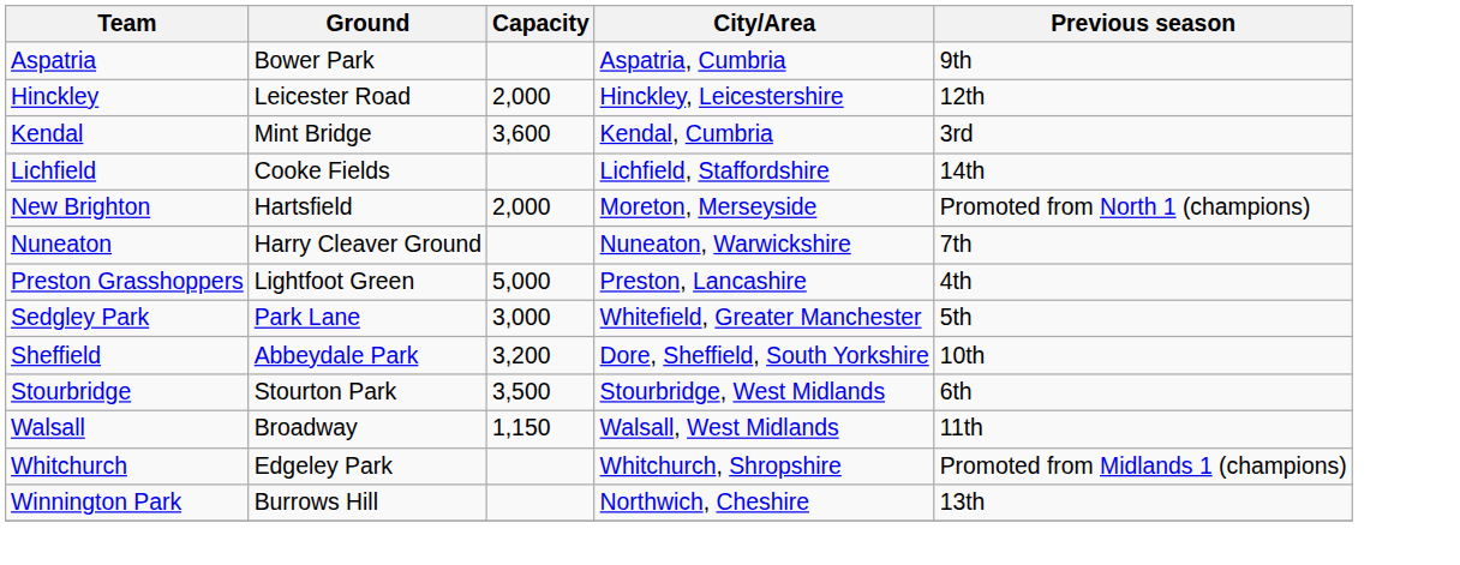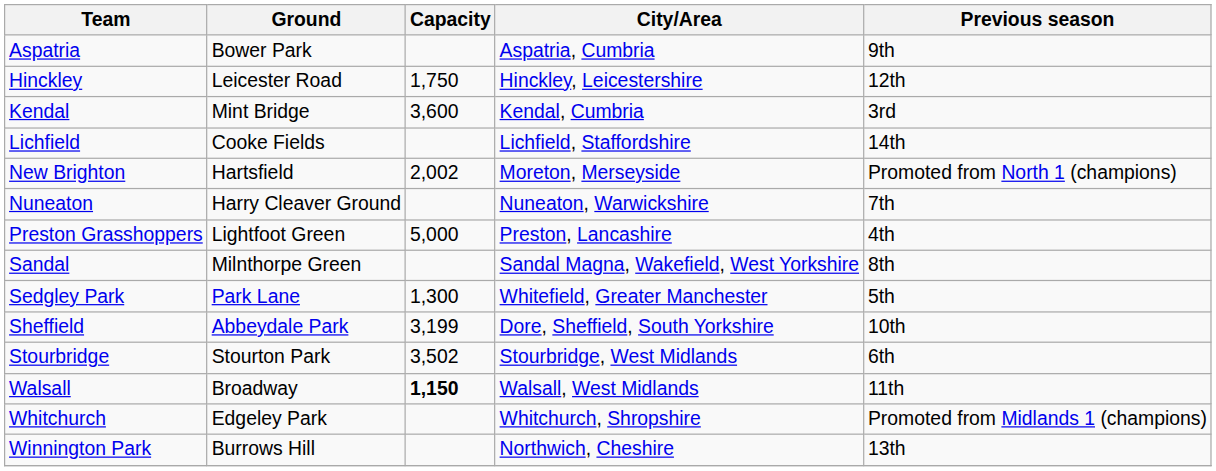 <table class="wikitable sortable">
 <tr>
 <th>Team</th>
 <th>Ground</th>
 <th>Capacity</th>
 <th>City/Area</th>
 <th>Previous season</th>
 </tr>
 <tr>
 <td><a href='#'>Aspatria</a></td>
 <td>Bower Park</td>
 <td></td>
 <td><a href='#'>Aspatria</a>, <a href='#'>Cumbria</a></td>
 <td>9th</td>
 </tr>
 <tr>
 <td><a href='#'>Hinckley</a></td>
 <td>Leicester Road</td>
-<td>2,000</td>
+<td>1,750</td>
 <td><a href='#'>Hinckley</a>, <a href='#'>Leicestershire</a></td>
 <td>12th</td>
 </tr>
 <tr>
 <td><a href='#'>Kendal</a></td>
 <td>Mint Bridge</td>
 <td>3,600</td>
 <td><a href='#'>Kendal</a>, <a href='#'>Cumbria</a></td>
 <td>3rd</td>
 </tr>
 <tr>
 <td><a href='#'>Lichfield</a></td>
 <td>Cooke Fields</td>
 <td></td>
 <td><a href='#'>Lichfield</a>, <a href='#'>Staffordshire</a></td>
 <td>14th</td>
 </tr>
 <tr>
 <td><a href='#'>New Brighton</a></td>
 <td>Hartsfield</td>
-<td>2,000</td>
+<td>2,002</td>
 <td><a href='#'>Moreton</a>, <a href='#'>Merseyside</a></td>
 <td>Promoted from <a href='#'>North 1</a> (champions)</td>
 </tr>
 <tr>
 <td><a href='#'>Nuneaton</a></td>
 <td>Harry Cleaver Ground</td>
 <td></td>
 <td><a href='#'>Nuneaton</a>, <a href='#'>Warwickshire</a></td>
 <td>7th</td>
 </tr>
 <tr>
 <td><a href='#'>Preston Grasshoppers</a></td>
 <td>Lightfoot Green</td>
 <td>5,000</td>
 <td><a href='#'>Preston</a>, <a href='#'>Lancashire</a></td>
 <td>4th</td>
 </tr>
 <tr>
+<td><a href='#'>Sandal</a></td>
+<td>Milnthorpe Green</td>
+<td></td>
+<td><a href='#'>Sandal Magna</a>, <a href='#'>Wakefield</a>, <a href='#'>West Yorkshire</a></td>
+<td>8th</td>
+</tr>
+<tr>
 <td><a href='#'>Sedgley Park</a></td>
 <td><a href='#'>Park Lane</a></td>
-<td>3,000</td>
+<td>1,300</td>
 <td><a href='#'>Whitefield</a>, <a href='#'>Greater Manchester</a></td>
 <td>5th</td>
 </tr>
 <tr>
 <td><a href='#'>Sheffield</a></td>
 <td><a href='#'>Abbeydale Park</a></td>
-<td>3,200</td>
+<td>3,199</td>
 <td><a href='#'>Dore</a>, <a href='#'>Sheffield</a>, <a href='#'>South Yorkshire</a></td>
 <td>10th</td>
 </tr>
 <tr>
 <td><a href='#'>Stourbridge</a></td>
 <td>Stourton Park</td>
-<td>3,500</td>
+<td>3,502</td>
 <td><a href='#'>Stourbridge</a>, <a href='#'>West Midlands</a></td>
 <td>6th</td>
 </tr>
 <tr>
 <td><a href='#'>Walsall</a></td>
 <td>Broadway</td>
-<td>1,150</td>
+<td><strong>1,150</strong></td>
 <td><a href='#'>Walsall</a>, <a href='#'>West Midlands</a></td>
 <td>11th</td>
 </tr>
 <tr>
 <td><a href='#'>Whitchurch</a></td>
 <td>Edgeley Park</td>
 <td></td>
 <td><a href='#'>Whitchurch</a>, <a href='#'>Shropshire</a></td>
 <td>Promoted from <a href='#'>Midlands 1</a> (champions)</td>
 </tr>
 <tr>
 <td><a href='#'>Winnington Park</a></td>
 <td>Burrows Hill</td>
 <td></td>
 <td><a href='#'>Northwich</a>, <a href='#'>Cheshire</a></td>
 <td>13th</td>
 </tr>
 <tr>
 </tr>
 </table>
